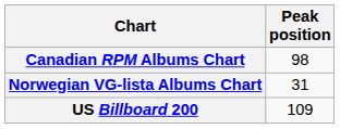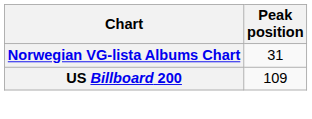 <table class="wikitable sortable plainrowheaders" style="text-align:center;">
 <tr>
 <th scope="col">Chart</th>
 <th scope="col">Peak<br>position</th>
-</tr>
-<tr>
-<th scope="row"><a href='#'>Canadian <em>RPM</em> Albums Chart</a></th>
-<td>98</td>
 </tr>
 <tr>
 <th scope="row"><a href='#'>Norwegian VG-lista Albums Chart</a></th>
 <td>31</td>
 </tr>
 <tr>
 <th scope="row">US <a href='#'><em>Billboard</em> 200</a></th>
 <td>109</td>
 </tr>
 </table>
